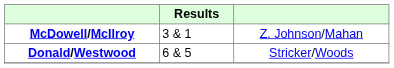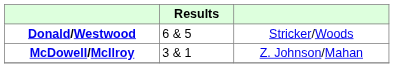 <table border="1" cellpadding="3" style="border-collapse:collapse; text-align:center;">
 <tr style="background:#dfd;">
 <th style="width:12em;"></th>
 <th style="width:5.5em;">Results</th>
 <th style="width:12em;"></th>
 </tr>
 <tr>
+<td><strong><a href='#'>Donald</a>/<a href='#'>Westwood</a></strong></td>
+<td align=left> 6 & 5</td>
+<td><a href='#'>Stricker</a>/<a href='#'>Woods</a></td>
+</tr>
+<tr>
 <td><strong><a href='#'>McDowell</a>/<a href='#'>McIlroy</a></strong></td>
 <td align=left> 3 & 1</td>
 <td><a href='#'>Z. Johnson</a>/<a href='#'>Mahan</a></td>
 </tr>
-<tr>
-<td><strong><a href='#'>Donald</a>/<a href='#'>Westwood</a></strong></td>
-<td align=left> 6 & 5</td>
-<td><a href='#'>Stricker</a>/<a href='#'>Woods</a></td>
-</tr>
 <tr style="background:#dfd;">
 </tr>
 </table>
